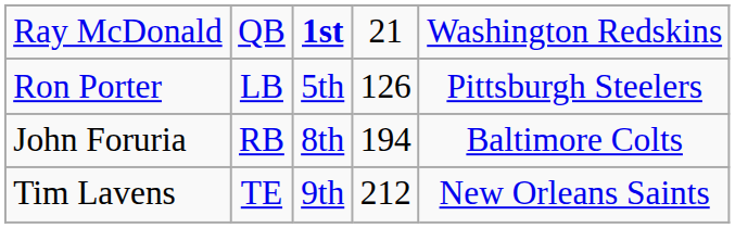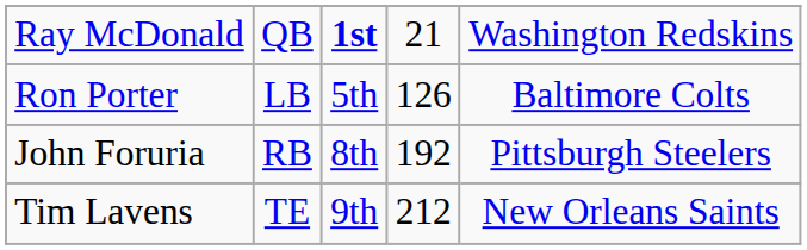 <table class="wikitable" style="text-align:center">
 <tr>
 </tr>
 <tr>
 <td align=left><a href='#'>Ray McDonald</a></td>
 <td><a href='#'>QB</a></td>
 <td><strong><a href='#'>1st</a></strong></td>
 <td>21</td>
 <td><a href='#'>Washington Redskins</a></td>
 </tr>
 <tr>
 <td align=left><a href='#'>Ron Porter</a></td>
 <td><a href='#'>LB</a></td>
 <td><a href='#'>5th</a></td>
 <td>126</td>
-<td><a href='#'>Pittsburgh Steelers</a></td>
+<td><a href='#'>Baltimore Colts</a></td>
 </tr>
 <tr>
 <td align=left>John Foruria</td>
 <td><a href='#'>RB</a></td>
 <td><a href='#'>8th</a></td>
-<td>194</td>
-<td><a href='#'>Baltimore Colts</a></td>
+<td>192</td>
+<td><a href='#'>Pittsburgh Steelers</a></td>
 </tr>
 <tr>
 <td align=left>Tim Lavens</td>
 <td><a href='#'>TE</a></td>
 <td><a href='#'>9th</a></td>
 <td>212</td>
 <td><a href='#'>New Orleans Saints</a></td>
 </tr>
 </table>
